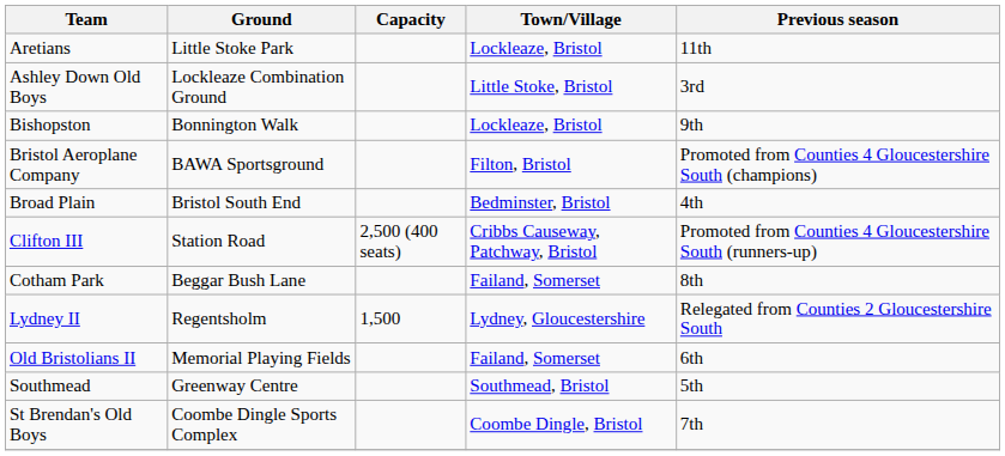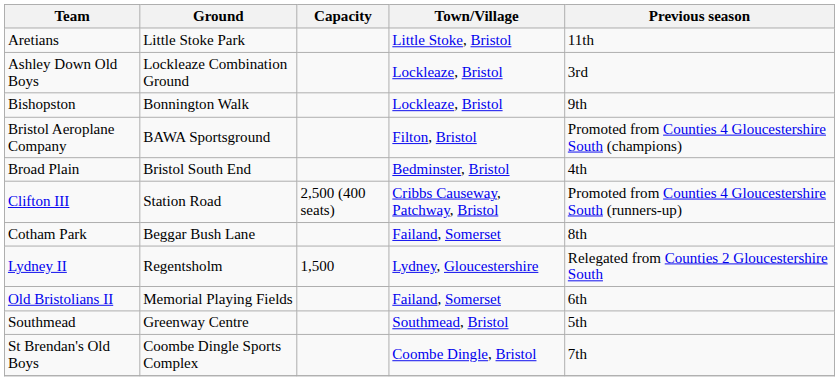 <table class="wikitable sortable" width=100%>
 <tr>
 <th>Team</th>
 <th>Ground</th>
 <th>Capacity</th>
 <th>Town/Village</th>
 <th>Previous season</th>
 </tr>
 <tr>
 <td>Aretians</td>
 <td>Little Stoke Park</td>
 <td></td>
-<td><a href='#'>Lockleaze</a>, <a href='#'>Bristol</a></td>
+<td><a href='#'>Little Stoke</a>, <a href='#'>Bristol</a></td>
 <td>11th</td>
 </tr>
 <tr>
 <td>Ashley Down Old Boys</td>
 <td>Lockleaze Combination Ground</td>
 <td></td>
-<td><a href='#'>Little Stoke</a>, <a href='#'>Bristol</a></td>
+<td><a href='#'>Lockleaze</a>, <a href='#'>Bristol</a></td>
 <td>3rd</td>
 </tr>
 <tr>
 <td>Bishopston</td>
 <td>Bonnington Walk</td>
 <td></td>
 <td><a href='#'>Lockleaze</a>, <a href='#'>Bristol</a></td>
 <td>9th</td>
 </tr>
 <tr>
 <td>Bristol Aeroplane Company</td>
 <td>BAWA Sportsground</td>
 <td></td>
 <td><a href='#'>Filton</a>, <a href='#'>Bristol</a></td>
 <td>Promoted from <a href='#'>Counties 4 Gloucestershire South</a> (champions)</td>
 </tr>
 <tr>
 <td>Broad Plain</td>
 <td>Bristol South End</td>
 <td></td>
 <td><a href='#'>Bedminster</a>, <a href='#'>Bristol</a></td>
 <td>4th</td>
 </tr>
 <tr>
 <td><a href='#'>Clifton III</a></td>
 <td>Station Road</td>
 <td>2,500 (400 seats)</td>
 <td><a href='#'>Cribbs Causeway</a>, <a href='#'>Patchway</a>, <a href='#'>Bristol</a></td>
 <td>Promoted from <a href='#'>Counties 4 Gloucestershire South</a> (runners-up)</td>
 </tr>
 <tr>
 <td>Cotham Park</td>
 <td>Beggar Bush Lane</td>
 <td></td>
 <td><a href='#'>Failand</a>, <a href='#'>Somerset</a></td>
 <td>8th</td>
 </tr>
 <tr>
 <td><a href='#'>Lydney II</a></td>
 <td>Regentsholm</td>
 <td>1,500</td>
 <td><a href='#'>Lydney</a>, <a href='#'>Gloucestershire</a></td>
 <td>Relegated from <a href='#'>Counties 2 Gloucestershire South</a></td>
 </tr>
 <tr>
 <td><a href='#'>Old Bristolians II</a></td>
 <td>Memorial Playing Fields</td>
 <td></td>
 <td><a href='#'>Failand</a>, <a href='#'>Somerset</a></td>
 <td>6th</td>
 </tr>
 <tr>
 <td>Southmead</td>
 <td>Greenway Centre</td>
 <td></td>
 <td><a href='#'>Southmead</a>, <a href='#'>Bristol</a></td>
 <td>5th</td>
 </tr>
 <tr>
 <td>St Brendan's Old Boys</td>
 <td>Coombe Dingle Sports Complex</td>
 <td></td>
 <td><a href='#'>Coombe Dingle</a>, <a href='#'>Bristol</a></td>
 <td>7th</td>
 </tr>
 <tr>
 </tr>
 </table>
